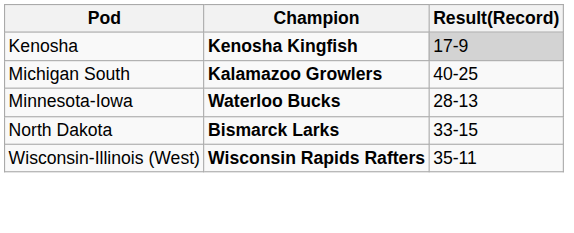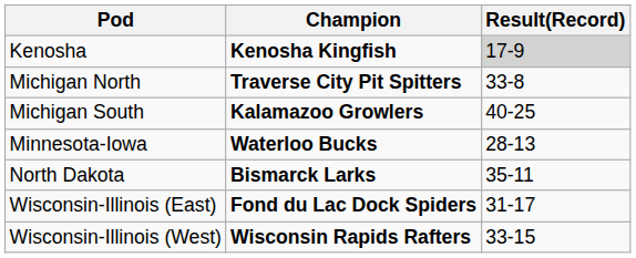 <table class="wikitable">
 <tr>
 <th>Pod</th>
 <th>Champion</th>
 <th>Result(Record)</th>
 </tr>
 <tr>
 <td>Kenosha</td>
 <td><strong>Kenosha Kingfish</strong></td>
 <td style="background: lightgrey;">17-9</td>
+</tr>
+<tr>
+<td>Michigan North</td>
+<td><strong>Traverse City Pit Spitters</strong></td>
+<td>33-8</td>
 </tr>
 <tr>
 <td>Michigan South</td>
 <td><strong>Kalamazoo Growlers</strong></td>
 <td>40-25</td>
 </tr>
 <tr>
 <td>Minnesota-Iowa</td>
 <td><strong>Waterloo Bucks</strong></td>
 <td>28-13</td>
 </tr>
 <tr>
 <td>North Dakota</td>
 <td><strong>Bismarck Larks</strong></td>
-<td>33-15</td>
+<td>35-11</td>
+</tr>
+<tr>
+<td>Wisconsin-Illinois (East)</td>
+<td><strong>Fond du Lac Dock Spiders</strong></td>
+<td>31-17</td>
 </tr>
 <tr>
 <td>Wisconsin-Illinois (West)</td>
 <td><strong>Wisconsin Rapids Rafters</strong></td>
-<td>35-11</td>
+<td>33-15</td>
 </tr>
 </table>
